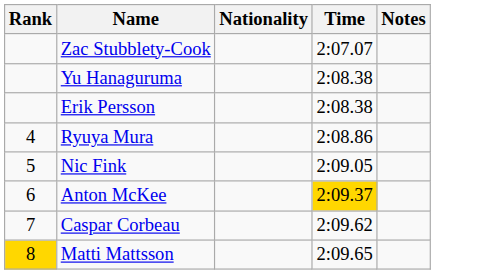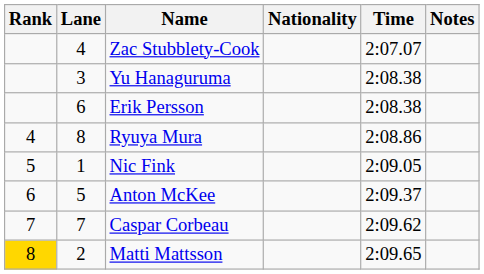 <table class="wikitable sortable" style="text-align:center">
 <tr>
 <th>Rank</th>
+<th>Lane</th>
 <th>Name</th>
 <th>Nationality</th>
 <th>Time</th>
 <th>Notes</th>
 </tr>
 <tr>
 <td></td>
+<td>4</td>
 <td align=left><a href='#'>Zac Stubblety-Cook</a></td>
 <td align=left></td>
 <td>2:07.07</td>
 <td></td>
 </tr>
 <tr>
 <td></td>
+<td>3</td>
 <td align=left><a href='#'>Yu Hanaguruma</a></td>
 <td align=left></td>
 <td>2:08.38</td>
 <td></td>
 </tr>
 <tr>
 <td></td>
+<td>6</td>
 <td align=left><a href='#'>Erik Persson</a></td>
 <td align=left></td>
 <td>2:08.38</td>
 <td></td>
 </tr>
 <tr>
 <td>4</td>
+<td>8</td>
 <td align=left><a href='#'>Ryuya Mura</a></td>
 <td align=left></td>
 <td>2:08.86</td>
 <td></td>
 </tr>
 <tr>
 <td>5</td>
+<td>1</td>
 <td align=left><a href='#'>Nic Fink</a></td>
 <td align=left></td>
 <td>2:09.05</td>
 <td></td>
 </tr>
 <tr>
 <td>6</td>
+<td>5</td>
 <td align=left><a href='#'>Anton McKee</a></td>
 <td align=left></td>
-<td style="background: gold;">2:09.37</td>
+<td>2:09.37</td>
 <td></td>
 </tr>
 <tr>
+<td>7</td>
 <td>7</td>
 <td align=left><a href='#'>Caspar Corbeau</a></td>
 <td align=left></td>
 <td>2:09.62</td>
 <td></td>
 </tr>
 <tr>
 <td style="background: gold;">8</td>
+<td>2</td>
 <td align=left><a href='#'>Matti Mattsson</a></td>
 <td align=left></td>
 <td>2:09.65</td>
 <td></td>
 </tr>
 </table>
